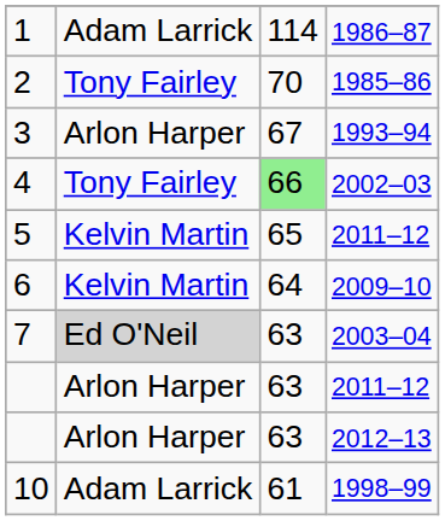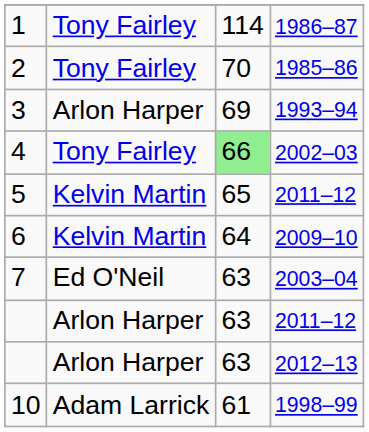 <table class="wikitable">
 <tr>
 </tr>
 <tr>
 <td>1</td>
-<td>Adam Larrick</td>
+<td><a href='#'>Tony Fairley</a></td>
 <td>114</td>
 <td style="font-size:80%;"><a href='#'>1986–87</a></td>
 </tr>
 <tr>
 <td>2</td>
 <td><a href='#'>Tony Fairley</a></td>
 <td>70</td>
 <td style="font-size:80%;"><a href='#'>1985–86</a></td>
 </tr>
 <tr>
 <td>3</td>
 <td>Arlon Harper</td>
-<td>67</td>
+<td>69</td>
 <td style="font-size:80%;"><a href='#'>1993–94</a></td>
 </tr>
 <tr>
 <td>4</td>
 <td><a href='#'>Tony Fairley</a></td>
 <td style="background: lightgreen;">66</td>
 <td style="font-size:80%;"><a href='#'>2002–03</a></td>
 </tr>
 <tr>
 <td>5</td>
 <td><a href='#'>Kelvin Martin</a></td>
 <td>65</td>
 <td style="font-size:80%;"><a href='#'>2011–12</a></td>
 </tr>
 <tr>
 <td>6</td>
 <td><a href='#'>Kelvin Martin</a></td>
 <td>64</td>
 <td style="font-size:80%;"><a href='#'>2009–10</a></td>
 </tr>
 <tr>
 <td>7</td>
-<td style="background: lightgrey;">Ed O'Neil</td>
+<td>Ed O'Neil</td>
 <td>63</td>
 <td style="font-size:80%;"><a href='#'>2003–04</a></td>
 </tr>
 <tr>
 <td></td>
 <td>Arlon Harper</td>
 <td>63</td>
 <td style="font-size:80%;"><a href='#'>2011–12</a></td>
 </tr>
 <tr>
 <td></td>
 <td>Arlon Harper</td>
 <td>63</td>
 <td style="font-size:80%;"><a href='#'>2012–13</a></td>
 </tr>
 <tr>
 <td>10</td>
 <td>Adam Larrick</td>
 <td>61</td>
 <td style="font-size:80%;"><a href='#'>1998–99</a></td>
 </tr>
 </table>
